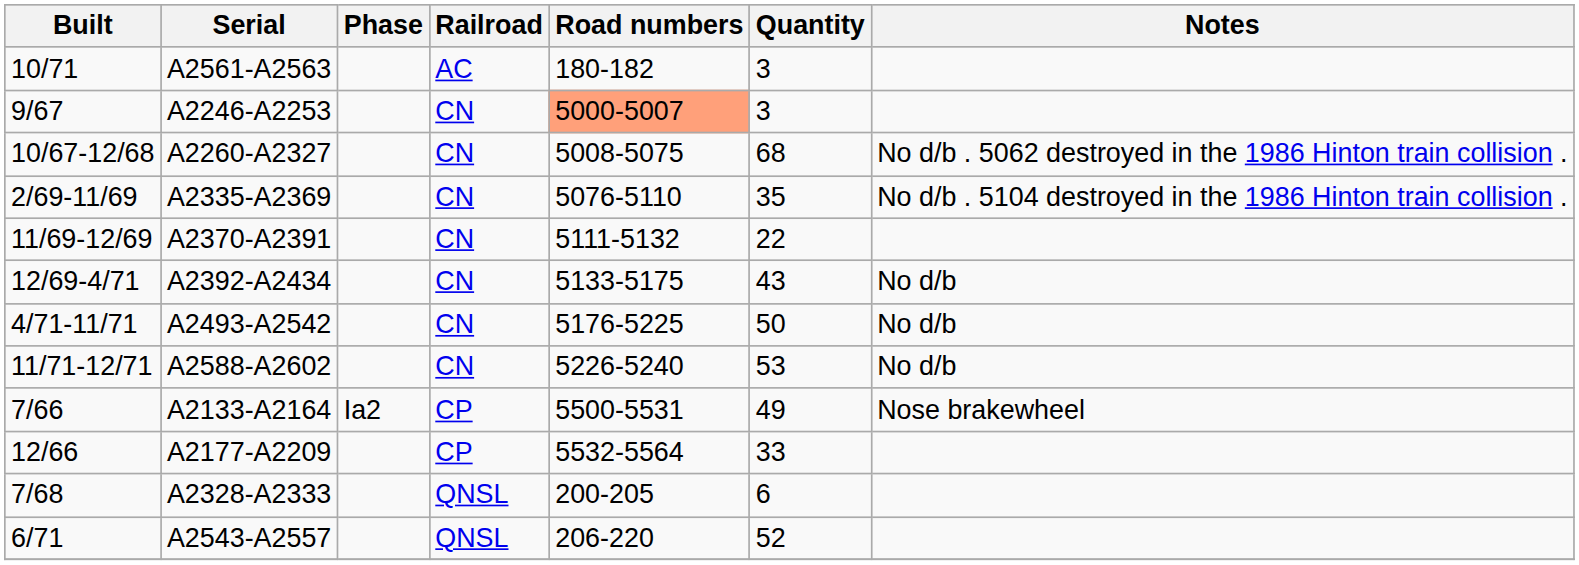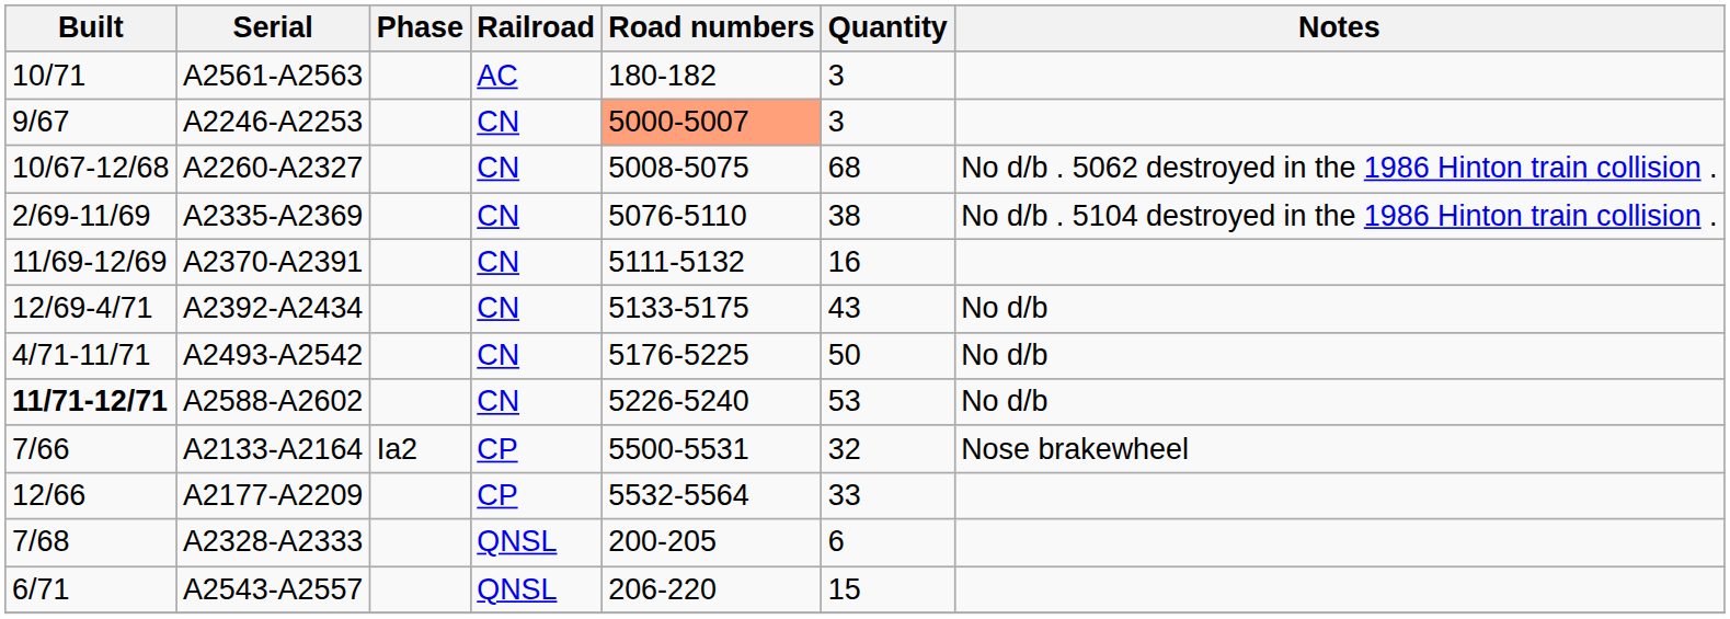 <table class="wikitable mw-collapsible mw-collapsed">
 <tr>
 <th>Built</th>
 <th>Serial</th>
 <th>Phase</th>
 <th>Railroad</th>
 <th>Road numbers</th>
 <th>Quantity</th>
 <th>Notes</th>
 </tr>
 <tr>
 <td>10/71</td>
 <td>A2561-A2563</td>
 <td></td>
 <td><a href='#'>AC</a></td>
 <td>180-182</td>
 <td>3</td>
 <td></td>
 </tr>
 <tr>
 <td>9/67</td>
 <td>A2246-A2253</td>
 <td></td>
 <td><a href='#'>CN</a></td>
 <td style="background: lightsalmon;">5000-5007</td>
 <td>3</td>
 <td></td>
 </tr>
 <tr>
 <td>10/67-12/68</td>
 <td>A2260-A2327</td>
 <td></td>
 <td><a href='#'>CN</a></td>
 <td>5008-5075</td>
 <td>68</td>
 <td>No d/b . 5062 destroyed in the <a href='#'>1986 Hinton train collision</a> .</td>
 </tr>
 <tr 5062 wrecked and retired in 1986.>
 <td>2/69-11/69</td>
 <td>A2335-A2369</td>
 <td></td>
 <td><a href='#'>CN</a></td>
 <td>5076-5110</td>
-<td>35</td>
+<td>38</td>
 <td>No d/b . 5104 destroyed in the <a href='#'>1986 Hinton train collision</a> .</td>
 </tr>
 <tr 5104 wrecked and retired.>
 <td>11/69-12/69</td>
 <td>A2370-A2391</td>
 <td></td>
 <td><a href='#'>CN</a></td>
 <td>5111-5132</td>
-<td>22</td>
+<td>16</td>
 <td></td>
 </tr>
 <tr>
 <td>12/69-4/71</td>
 <td>A2392-A2434</td>
 <td></td>
 <td><a href='#'>CN</a></td>
 <td>5133-5175</td>
 <td>43</td>
 <td>No d/b</td>
 </tr>
 <tr>
 <td>4/71-11/71</td>
 <td>A2493-A2542</td>
 <td></td>
 <td><a href='#'>CN</a></td>
 <td>5176-5225</td>
 <td>50</td>
 <td>No d/b</td>
 </tr>
 <tr>
-<td>11/71-12/71</td>
+<td><strong>11/71-12/71</strong></td>
 <td>A2588-A2602</td>
 <td></td>
 <td><a href='#'>CN</a></td>
 <td>5226-5240</td>
 <td>53</td>
 <td>No d/b</td>
 </tr>
 <tr>
 <td>7/66</td>
 <td>A2133-A2164</td>
 <td>Ia2</td>
 <td><a href='#'>CP</a></td>
 <td>5500-5531</td>
-<td>49</td>
+<td>32</td>
 <td>Nose brakewheel</td>
 </tr>
 <tr>
 <td>12/66</td>
 <td>A2177-A2209</td>
 <td></td>
 <td><a href='#'>CP</a></td>
 <td>5532-5564</td>
 <td>33</td>
 <td></td>
 </tr>
 <tr>
 <td>7/68</td>
 <td>A2328-A2333</td>
 <td></td>
 <td><a href='#'>QNSL</a></td>
 <td>200-205</td>
 <td>6</td>
 <td></td>
 </tr>
 <tr>
 <td>6/71</td>
 <td>A2543-A2557</td>
 <td></td>
 <td><a href='#'>QNSL</a></td>
 <td>206-220</td>
-<td>52</td>
+<td>15</td>
 <td></td>
 </tr>
 <tr>
 </tr>
 </table>
